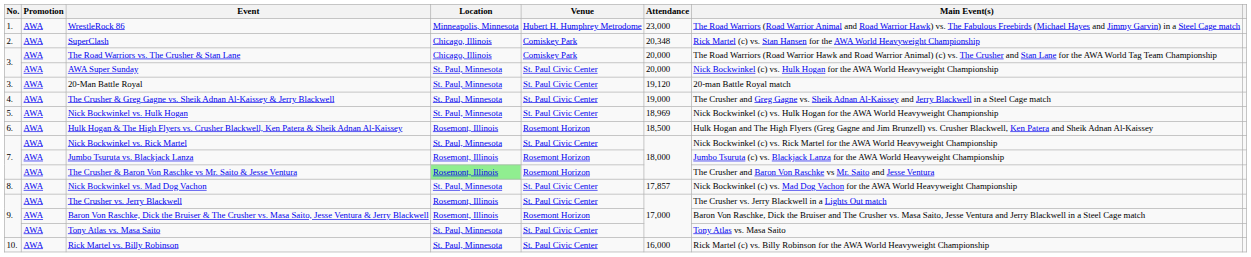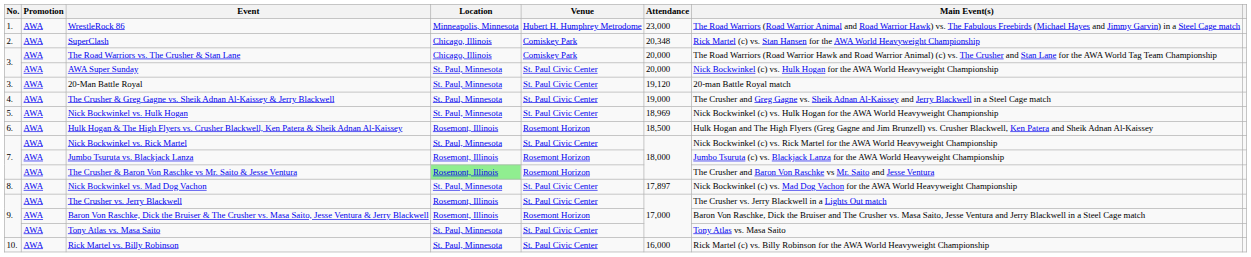 <table class="wikitable sortable" style="font-size:85%;">
 <tr>
 <th>No.</th>
 <th>Promotion</th>
 <th>Event</th>
 <th>Location</th>
 <th>Venue</th>
 <th>Attendance</th>
 <th class=unsortable>Main Event(s)</th>
 <th class=unsortable></th>
 </tr>
 <tr>
 <td>1.</td>
 <td><a href='#'>AWA</a></td>
 <td><a href='#'>WrestleRock 86</a> <br> </td>
 <td><a href='#'>Minneapolis, Minnesota</a></td>
 <td><a href='#'>Hubert H. Humphrey Metrodome</a></td>
 <td>23,000</td>
 <td><a href='#'>The Road Warriors</a> (<a href='#'>Road Warrior Animal</a> and <a href='#'>Road Warrior Hawk</a>) vs. <a href='#'>The Fabulous Freebirds</a> (<a href='#'>Michael Hayes</a> and <a href='#'>Jimmy Garvin</a>) in a <a href='#'>Steel Cage match</a></td>
 <td></td>
 </tr>
 <tr>
 <td>2.</td>
 <td><a href='#'>AWA</a></td>
 <td><a href='#'>SuperClash</a> <br> </td>
 <td><a href='#'>Chicago, Illinois</a></td>
 <td><a href='#'>Comiskey Park</a></td>
 <td>20,348</td>
 <td><a href='#'>Rick Martel</a> (c) vs. <a href='#'>Stan Hansen</a> for the <a href='#'>AWA World Heavyweight Championship</a></td>
 <td></td>
 </tr>
 <tr>
 <td rowspan=2>3.</td>
 <td><a href='#'>AWA</a></td>
 <td><a href='#'>The Road Warriors vs. The Crusher & Stan Lane</a> <br> </td>
 <td><a href='#'>Chicago, Illinois</a></td>
 <td><a href='#'>Comiskey Park</a></td>
 <td>20,000</td>
 <td>The Road Warriors (Road Warrior Hawk and Road Warrior Animal) (c) vs. <a href='#'>The Crusher</a> and <a href='#'>Stan Lane</a> for the AWA World Tag Team Championship</td>
 <td></td>
 </tr>
 <tr>
 <td><a href='#'>AWA</a></td>
 <td><a href='#'>AWA Super Sunday</a> <br> </td>
 <td><a href='#'>St. Paul, Minnesota</a></td>
 <td><a href='#'>St. Paul Civic Center</a></td>
 <td>20,000</td>
 <td><a href='#'>Nick Bockwinkel</a> (c) vs. <a href='#'>Hulk Hogan</a> for the AWA World Heavyweight Championship</td>
 <td></td>
 </tr>
 <tr>
 <td>3.</td>
 <td><a href='#'>AWA</a></td>
 <td>20-Man Battle Royal <br> </td>
 <td><a href='#'>St. Paul, Minnesota</a></td>
 <td><a href='#'>St. Paul Civic Center</a></td>
 <td>19,120</td>
 <td>20-man Battle Royal match</td>
 <td></td>
 </tr>
 <tr>
 <td>4.</td>
 <td><a href='#'>AWA</a></td>
 <td><a href='#'>The Crusher & Greg Gagne vs. Sheik Adnan Al-Kaissey & Jerry Blackwell</a> <br> </td>
 <td><a href='#'>St. Paul, Minnesota</a></td>
 <td><a href='#'>St. Paul Civic Center</a></td>
 <td>19,000</td>
 <td>The Crusher and <a href='#'>Greg Gagne</a> vs. <a href='#'>Sheik Adnan Al-Kaissey</a> and <a href='#'>Jerry Blackwell</a> in a Steel Cage match</td>
 <td></td>
 </tr>
 <tr>
 <td>5.</td>
 <td><a href='#'>AWA</a></td>
 <td><a href='#'>Nick Bockwinkel vs. Hulk Hogan</a> <br> </td>
 <td><a href='#'>St. Paul, Minnesota</a></td>
 <td><a href='#'>St. Paul Civic Center</a></td>
 <td>18,969</td>
 <td>Nick Bockwinkel (c) vs. Hulk Hogan for the AWA World Heavyweight Championship</td>
 <td></td>
 </tr>
 <tr>
 <td>6.</td>
 <td><a href='#'>AWA</a></td>
 <td><a href='#'>Hulk Hogan & The High Flyers vs. Crusher Blackwell, Ken Patera & Sheik Adnan Al-Kaissey</a> <br> </td>
 <td><a href='#'>Rosemont, Illinois</a></td>
 <td><a href='#'>Rosemont Horizon</a></td>
 <td>18,500</td>
 <td>Hulk Hogan and The High Flyers (Greg Gagne and Jim Brunzell) vs. Crusher Blackwell, <a href='#'>Ken Patera</a> and Sheik Adnan Al-Kaissey</td>
 <td></td>
 </tr>
 <tr>
 <td rowspan=3>7.</td>
 <td><a href='#'>AWA</a></td>
 <td><a href='#'>Nick Bockwinkel vs. Rick Martel</a> <br> </td>
 <td><a href='#'>St. Paul, Minnesota</a></td>
 <td><a href='#'>St. Paul Civic Center</a></td>
 <td rowspan=3>18,000</td>
 <td>Nick Bockwinkel (c) vs. Rick Martel for the AWA World Heavyweight Championship</td>
 <td></td>
 </tr>
 <tr>
 <td><a href='#'>AWA</a></td>
 <td><a href='#'>Jumbo Tsuruta vs. Blackjack Lanza</a> <br> </td>
 <td><a href='#'>Rosemont, Illinois</a></td>
 <td><a href='#'>Rosemont Horizon</a></td>
 <td><a href='#'>Jumbo Tsuruta</a> (c) vs. <a href='#'>Blackjack Lanza</a> for the AWA World Heavyweight Championship</td>
 <td></td>
 </tr>
 <tr>
 <td><a href='#'>AWA</a></td>
 <td><a href='#'>The Crusher & Baron Von Raschke vs Mr. Saito & Jesse Ventura</a> <br> </td>
 <td style="background: lightgreen;"><a href='#'>Rosemont, Illinois</a></td>
 <td><a href='#'>Rosemont Horizon</a></td>
 <td>The Crusher and <a href='#'>Baron Von Raschke</a> vs <a href='#'>Mr. Saito</a> and <a href='#'>Jesse Ventura</a></td>
 <td></td>
 </tr>
 <tr>
 <td>8.</td>
 <td><a href='#'>AWA</a></td>
 <td><a href='#'>Nick Bockwinkel vs. Mad Dog Vachon</a> <br> </td>
 <td><a href='#'>St. Paul, Minnesota</a></td>
 <td><a href='#'>St. Paul Civic Center</a></td>
-<td>17,857</td>
+<td>17,897</td>
 <td>Nick Bockwinkel (c) vs. <a href='#'>Mad Dog Vachon</a> for the AWA World Heavyweight Championship</td>
 <td></td>
 </tr>
 <tr>
 <td rowspan=3>9.</td>
 <td><a href='#'>AWA</a></td>
 <td><a href='#'>The Crusher vs. Jerry Blackwell</a> <br> </td>
 <td><a href='#'>Rosemont, Illinois</a></td>
 <td><a href='#'>St. Paul Civic Center</a></td>
 <td rowspan=3>17,000</td>
 <td>The Crusher vs. Jerry Blackwell in a <a href='#'>Lights Out match</a></td>
 <td></td>
 </tr>
 <tr>
 <td><a href='#'>AWA</a></td>
 <td><a href='#'>Baron Von Raschke, Dick the Bruiser & The Crusher vs. Masa Saito, Jesse Ventura & Jerry Blackwell</a> <br> </td>
 <td><a href='#'>Rosemont, Illinois</a></td>
 <td><a href='#'>Rosemont Horizon</a></td>
 <td>Baron Von Raschke, Dick the Bruiser and The Crusher vs. Masa Saito, Jesse Ventura and Jerry Blackwell in a Steel Cage match</td>
 <td></td>
 </tr>
 <tr>
 <td><a href='#'>AWA</a></td>
 <td><a href='#'>Tony Atlas vs. Masa Saito</a> <br> </td>
 <td><a href='#'>St. Paul, Minnesota</a></td>
 <td><a href='#'>St. Paul Civic Center</a></td>
 <td><a href='#'>Tony Atlas</a> vs. Masa Saito</td>
 <td></td>
 </tr>
 <tr>
 <td>10.</td>
 <td><a href='#'>AWA</a></td>
 <td><a href='#'>Rick Martel vs. Billy Robinson</a> <br> </td>
 <td><a href='#'>St. Paul, Minnesota</a></td>
 <td><a href='#'>St. Paul Civic Center</a></td>
 <td>16,000</td>
 <td>Rick Martel (c) vs. Billy Robinson for the AWA World Heavyweight Championship</td>
 <td></td>
 </tr>
 </table>
